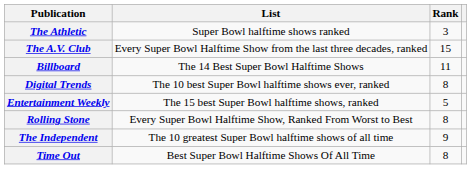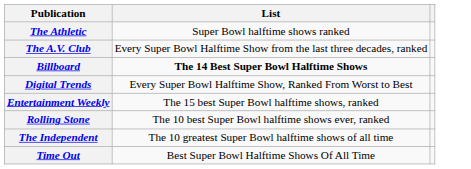 <table class="wikitable sortable plainrowheaders" style="text-align:center;">
 <tr>
 <th>Publication</th>
 <th class="unsortable">List</th>
-<th>Rank</th>
 <th class="unsortable"></th>
 </tr>
 <tr>
 <th><em><a href='#'>The Athletic</a></em></th>
 <td>Super Bowl halftime shows ranked</td>
-<td>3</td>
 <td></td>
 </tr>
 <tr>
 <th><em><a href='#'>The A.V. Club</a></em></th>
 <td>Every Super Bowl Halftime Show from the last three decades, ranked</td>
-<td>15</td>
 <td></td>
 </tr>
 <tr>
 <th><em><a href='#'>Billboard</a></em></th>
-<td>The 14 Best Super Bowl Halftime Shows</td>
-<td>11</td>
+<td><strong>The 14 Best Super Bowl Halftime Shows</strong></td>
 <td></td>
 </tr>
 <tr>
 <th><em><a href='#'>Digital Trends</a></em></th>
-<td>The 10 best Super Bowl halftime shows ever, ranked</td>
-<td>8</td>
+<td>Every Super Bowl Halftime Show, Ranked From Worst to Best</td>
 <td></td>
 </tr>
 <tr>
 <th><em><a href='#'>Entertainment Weekly</a></em></th>
 <td>The 15 best Super Bowl halftime shows, ranked</td>
-<td>5</td>
 <td></td>
 </tr>
 <tr>
 <th><em><a href='#'>Rolling Stone</a></em></th>
-<td>Every Super Bowl Halftime Show, Ranked From Worst to Best</td>
-<td>8</td>
+<td>The 10 best Super Bowl halftime shows ever, ranked</td>
 <td></td>
 </tr>
 <tr>
 <th><em><a href='#'>The Independent</a></em></th>
 <td>The 10 greatest Super Bowl halftime shows of all time</td>
-<td>9</td>
 <td></td>
 </tr>
 <tr>
 <th><em><a href='#'>Time Out</a></em></th>
 <td>Best Super Bowl Halftime Shows Of All Time</td>
-<td>8</td>
 <td></td>
 </tr>
 </table>
